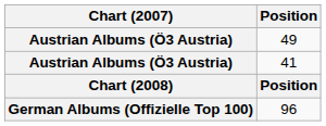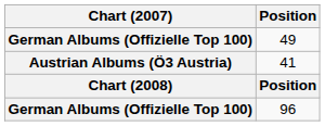 <table class="wikitable sortable plainrowheaders" style="text-align:center">
 <tr>
 <th scope="col">Chart (2007)</th>
 <th scope="col">Position</th>
 </tr>
 <tr>
-<th scope="row">Austrian Albums (Ö3 Austria)</th>
+<th scope="row">German Albums (Offizielle Top 100)</th>
 <td>49</td>
 </tr>
 <tr>
 <th scope="row">Austrian Albums (Ö3 Austria)</th>
 <td>41</td>
 </tr>
 <tr>
 <th scope="col">Chart (2008)</th>
 <th scope="col">Position</th>
 </tr>
 <tr>
 <th scope="row">German Albums (Offizielle Top 100)</th>
 <td>96</td>
 </tr>
 </table>
